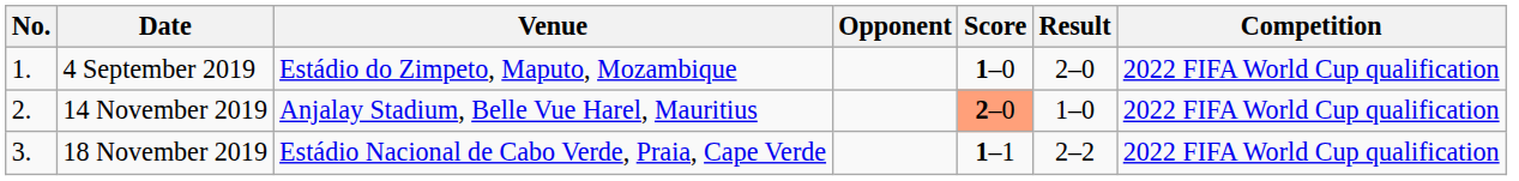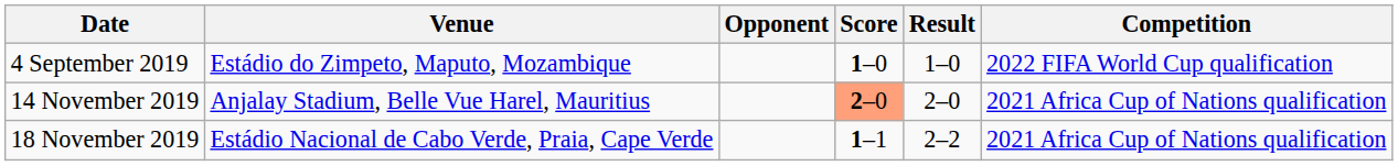 <table class="wikitable" style="font-size:100%;">
 <tr>
-<th>No.</th>
 <th>Date</th>
 <th>Venue</th>
 <th>Opponent</th>
 <th>Score</th>
 <th>Result</th>
 <th>Competition</th>
 </tr>
 <tr>
-<td>1.</td>
 <td>4 September 2019</td>
 <td><a href='#'>Estádio do Zimpeto</a>, <a href='#'>Maputo</a>, <a href='#'>Mozambique</a></td>
 <td></td>
 <td align=center><strong>1</strong>–0</td>
-<td align=center>2–0</td>
+<td align=center>1–0</td>
 <td><a href='#'>2022 FIFA World Cup qualification</a></td>
 </tr>
 <tr>
-<td>2.</td>
 <td>14 November 2019</td>
 <td><a href='#'>Anjalay Stadium</a>, <a href='#'>Belle Vue Harel</a>, <a href='#'>Mauritius</a></td>
 <td></td>
 <td align=center style="background: lightsalmon;"><strong>2</strong>–0</td>
-<td align=center>1–0</td>
-<td><a href='#'>2022 FIFA World Cup qualification</a></td>
+<td align=center>2–0</td>
+<td><a href='#'>2021 Africa Cup of Nations qualification</a></td>
 </tr>
 <tr>
-<td>3.</td>
 <td>18 November 2019</td>
 <td><a href='#'>Estádio Nacional de Cabo Verde</a>, <a href='#'>Praia</a>, <a href='#'>Cape Verde</a></td>
 <td></td>
 <td align=center><strong>1</strong>–1</td>
 <td align=center>2–2</td>
-<td><a href='#'>2022 FIFA World Cup qualification</a></td>
+<td><a href='#'>2021 Africa Cup of Nations qualification</a></td>
 </tr>
 </table>
